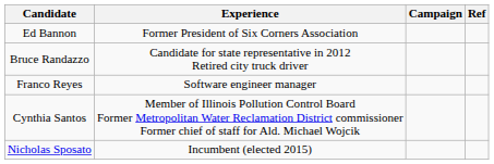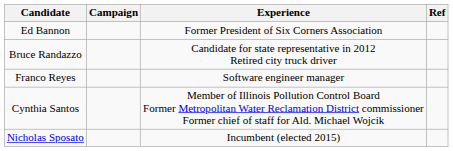 <table class="wikitable" style="text-align:center">
 <tr>
 <th>Candidate</th>
+<th>Campaign</th>
 <th>Experience</th>
-<th>Campaign</th>
 <th>Ref</th>
 </tr>
 <tr>
 <td>Ed Bannon</td>
+<td></td>
 <td>Former President of Six Corners Association</td>
-<td></td>
 <td></td>
 </tr>
 <tr>
 <td>Bruce Randazzo</td>
+<td></td>
 <td>Candidate for state representative in 2012<br>Retired city truck driver</td>
-<td></td>
 <td></td>
 </tr>
 <tr>
 <td>Franco Reyes</td>
+<td></td>
 <td>Software engineer manager</td>
-<td></td>
 <td></td>
 </tr>
 <tr>
 <td>Cynthia Santos</td>
+<td></td>
 <td>Member of Illinois Pollution Control Board<br>Former <a href='#'>Metropolitan Water Reclamation District</a> commissioner<br>Former chief of staff for Ald. Michael Wojcik</td>
-<td></td>
 <td></td>
 </tr>
 <tr>
 <td><a href='#'>Nicholas Sposato</a></td>
+<td></td>
 <td>Incumbent (elected 2015)</td>
-<td></td>
 <td></td>
 </tr>
 </table>
